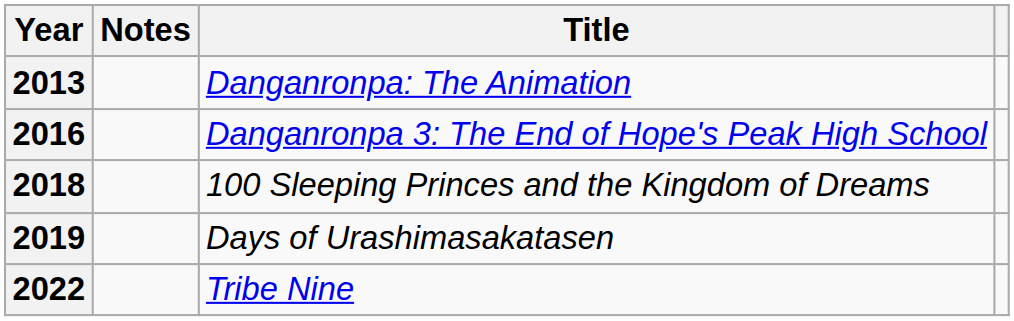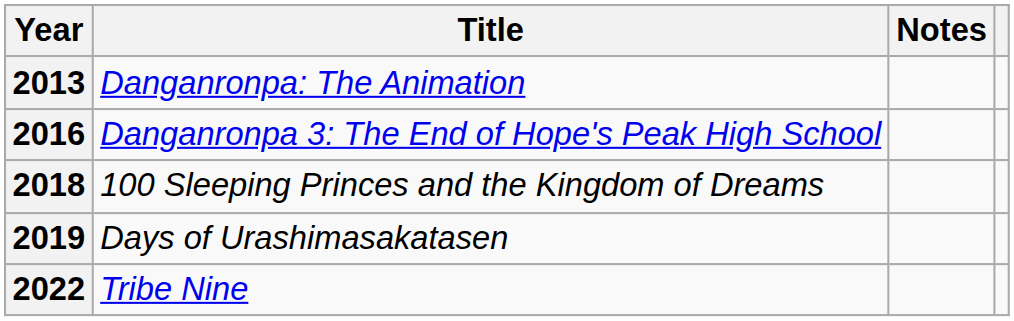 <table class="wikitable sortable">
 <tr>
 <th>Year</th>
+<th>Title</th>
 <th class="unsortable">Notes</th>
-<th>Title</th>
 <th class="unsortable"></th>
 </tr>
 <tr>
 <th>2013</th>
+<td><em><a href='#'>Danganronpa: The Animation</a></em></td>
 <td></td>
-<td><em><a href='#'>Danganronpa: The Animation</a></em></td>
 <td></td>
 </tr>
 <tr>
 <th>2016</th>
+<td><em><a href='#'>Danganronpa 3: The End of Hope's Peak High School</a></em></td>
 <td></td>
-<td><em><a href='#'>Danganronpa 3: The End of Hope's Peak High School</a></em></td>
 <td></td>
 </tr>
 <tr>
 <th>2018</th>
+<td><em>100 Sleeping Princes and the Kingdom of Dreams</em></td>
 <td></td>
-<td><em>100 Sleeping Princes and the Kingdom of Dreams</em></td>
 <td></td>
 </tr>
 <tr>
 <th>2019</th>
+<td><em>Days of Urashimasakatasen</em></td>
 <td></td>
-<td><em>Days of Urashimasakatasen</em></td>
 <td></td>
 </tr>
 <tr>
 <th>2022</th>
+<td><em><a href='#'>Tribe Nine</a></em></td>
 <td></td>
-<td><em><a href='#'>Tribe Nine</a></em></td>
 <td></td>
 </tr>
 </table>
